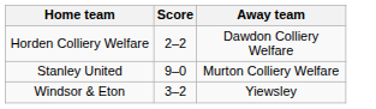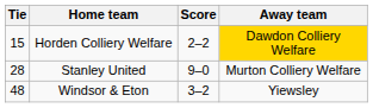 <table class="wikitable" style="text-align:center;">
 <tr>
+<th width=20>Tie</th>
 <th width=175>Home team</th>
 <th width=20>Score</th>
 <th width=175>Away team</th>
 </tr>
 <tr>
+<td>15</td>
 <td>Horden Colliery Welfare</td>
 <td>2–2</td>
-<td>Dawdon Colliery Welfare</td>
+<td style="background: gold;">Dawdon Colliery Welfare</td>
 </tr>
 <tr>
+<td>28</td>
 <td>Stanley United</td>
 <td>9–0</td>
 <td>Murton Colliery Welfare</td>
 </tr>
 <tr>
+<td>48</td>
 <td>Windsor & Eton</td>
 <td>3–2</td>
 <td>Yiewsley</td>
 </tr>
 </table>
